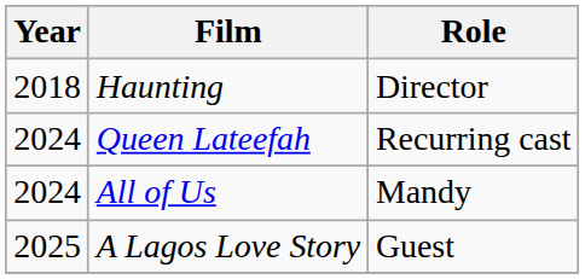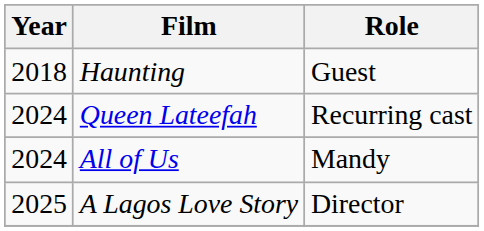 <table class="wikitable">
 <tr>
 <th>Year</th>
 <th>Film</th>
 <th>Role</th>
 </tr>
 <tr>
 <td>2018</td>
 <td><em>Haunting</em></td>
-<td>Director</td>
+<td>Guest</td>
 </tr>
 <tr>
 <td>2024</td>
 <td><em><a href='#'>Queen Lateefah</a></em></td>
 <td>Recurring cast</td>
 </tr>
 <tr>
 <td>2024</td>
 <td><em> <a href='#'>All of Us</a></em></td>
 <td>Mandy</td>
 </tr>
 <tr>
 <td>2025</td>
 <td><em>A Lagos Love Story</em></td>
-<td>Guest</td>
+<td>Director</td>
 </tr>
 <tr>
 </tr>
 </table>
